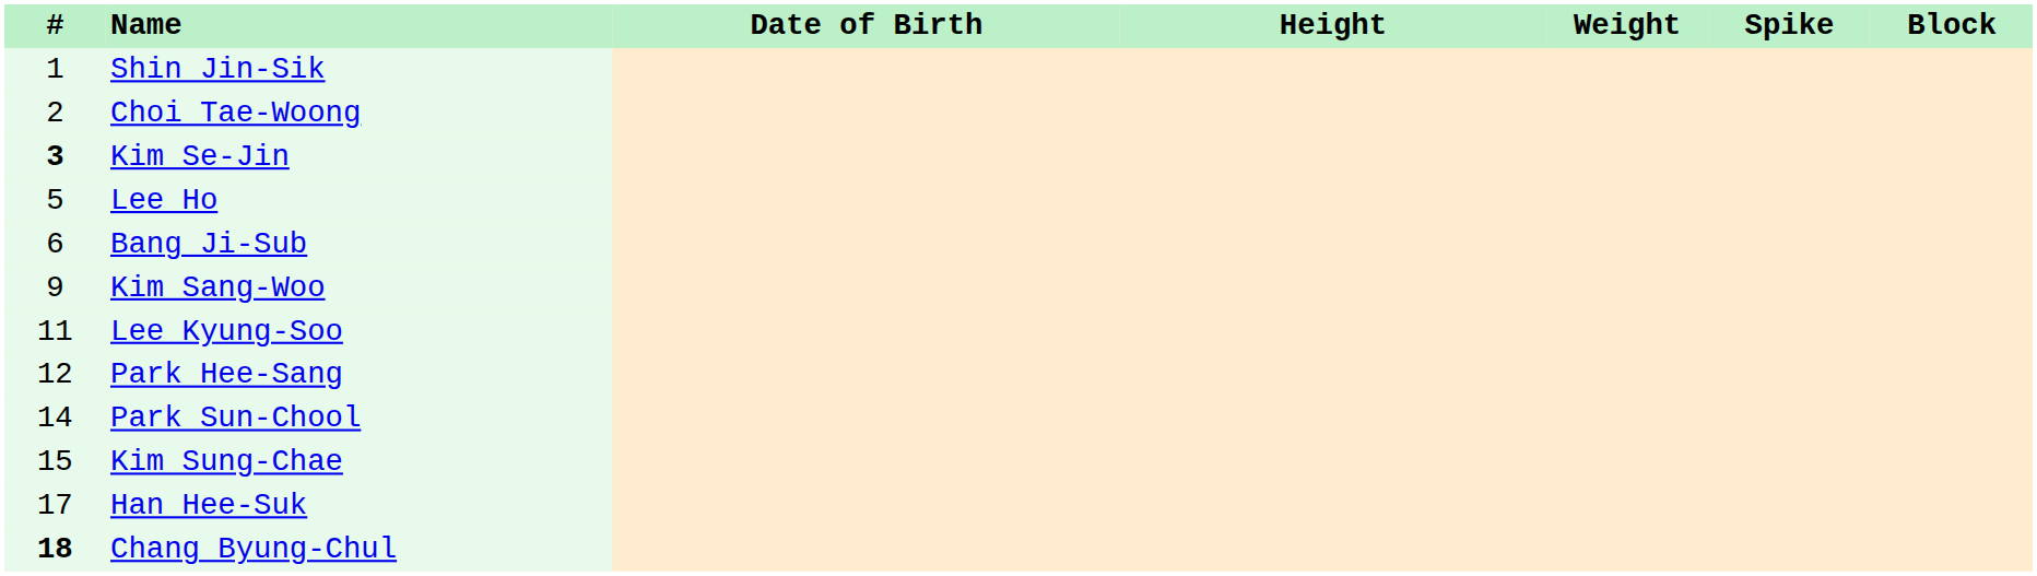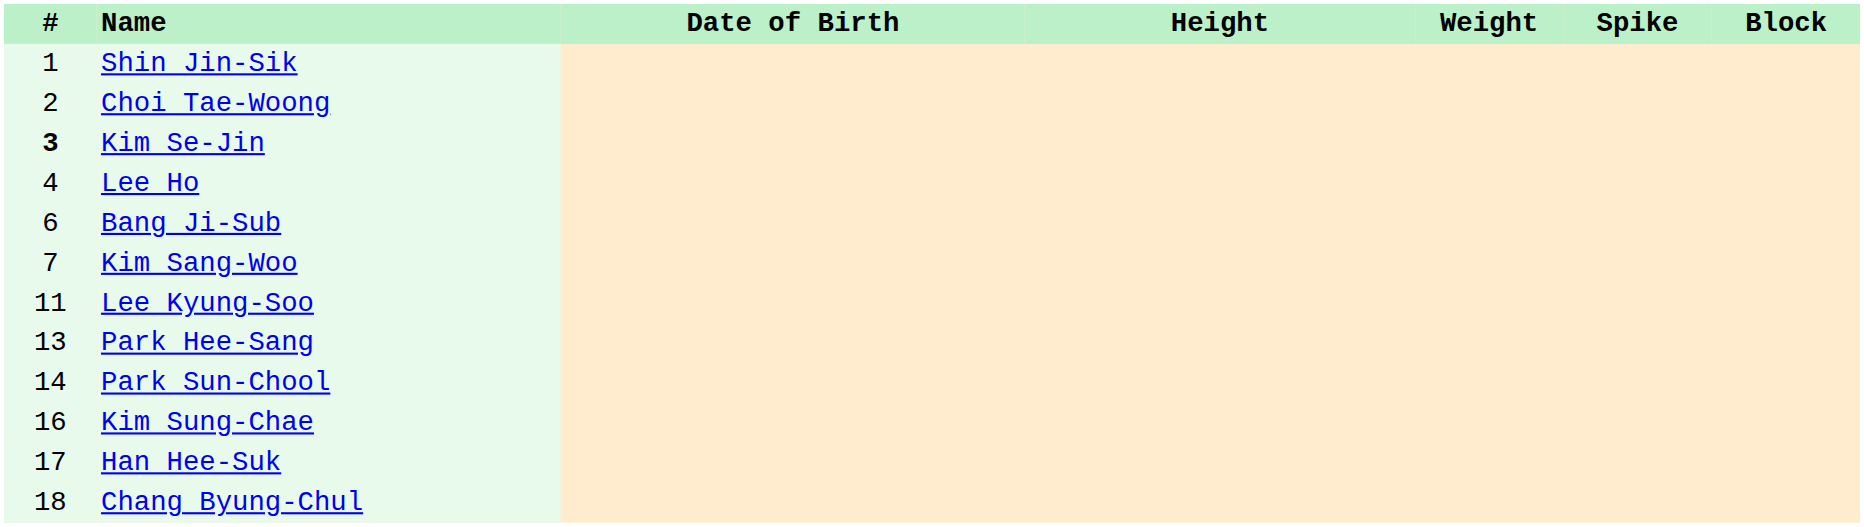 <table border=0 cellpadding=2 cellspacing=0  |- bgcolor=#FFECCE style=text-align:center; font-size:90%; width=100%>
 <tr bgcolor=#BBF0C9>
 <th width=5%>#</th>
 <th width=25% align=left>Name</th>
 <th width=25%>Date of Birth</th>
 <th width=21%>Height</th>
 <th width=8%>Weight</th>
 <th width=8%>Spike</th>
 <th width=8%>Block</th>
 </tr>
 <tr bgcolor=#E7FAEC>
 <td>1</td>
 <td align="left"><a href='#'>Shin Jin-Sik</a></td>
 </tr>
 <tr bgcolor=#E7FAEC>
 <td>2</td>
 <td align="left"><a href='#'>Choi Tae-Woong</a></td>
 </tr>
 <tr bgcolor=#E7FAEC>
 <td><strong>3</strong></td>
 <td align="left"><a href='#'>Kim Se-Jin</a></td>
 </tr>
 <tr bgcolor=#E7FAEC>
-<td>5</td>
+<td>4</td>
 <td align="left"><a href='#'>Lee Ho</a></td>
 </tr>
 <tr bgcolor=#E7FAEC>
 <td>6</td>
 <td align="left"><a href='#'>Bang Ji-Sub</a></td>
 </tr>
 <tr bgcolor=#E7FAEC>
-<td>9</td>
+<td>7</td>
 <td align="left"><a href='#'>Kim Sang-Woo</a></td>
 </tr>
 <tr bgcolor=#E7FAEC>
 <td>11</td>
 <td align="left"><a href='#'>Lee Kyung-Soo</a></td>
 </tr>
 <tr bgcolor=#E7FAEC>
-<td>12</td>
+<td>13</td>
 <td align="left"><a href='#'>Park Hee-Sang</a></td>
 </tr>
 <tr bgcolor=#E7FAEC>
 <td>14</td>
 <td align="left"><a href='#'>Park Sun-Chool</a></td>
 </tr>
 <tr bgcolor=#E7FAEC>
-<td>15</td>
+<td>16</td>
 <td align="left"><a href='#'>Kim Sung-Chae</a></td>
 </tr>
 <tr bgcolor=#E7FAEC>
 <td>17</td>
 <td align="left"><a href='#'>Han Hee-Suk</a></td>
 </tr>
 <tr bgcolor=#E7FAEC>
-<td><strong>18</strong></td>
+<td>18</td>
 <td align="left"><a href='#'>Chang Byung-Chul</a></td>
 </tr>
 </table>
